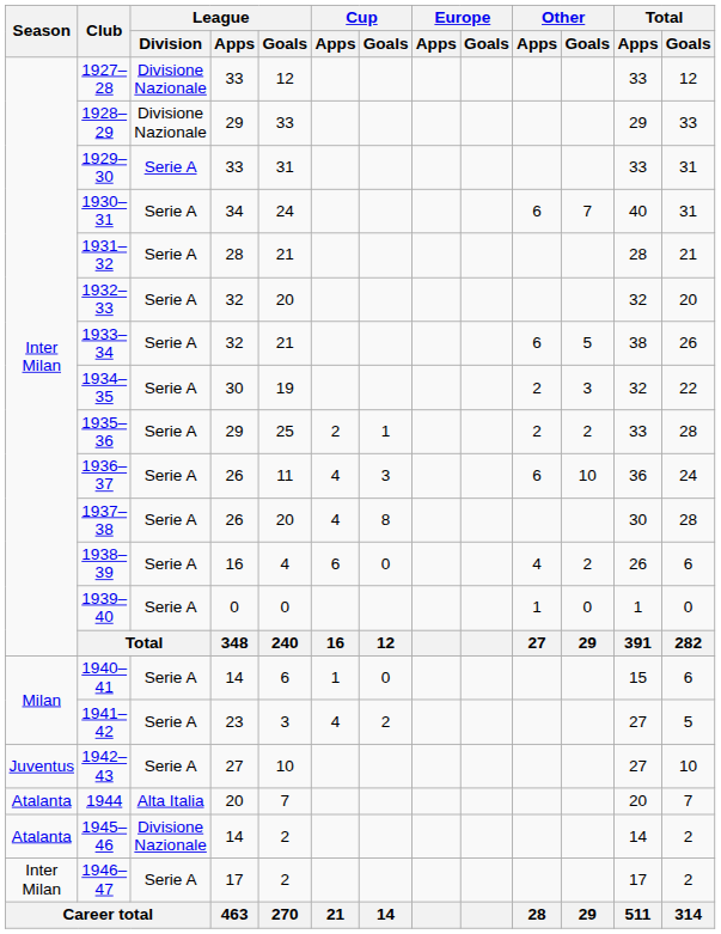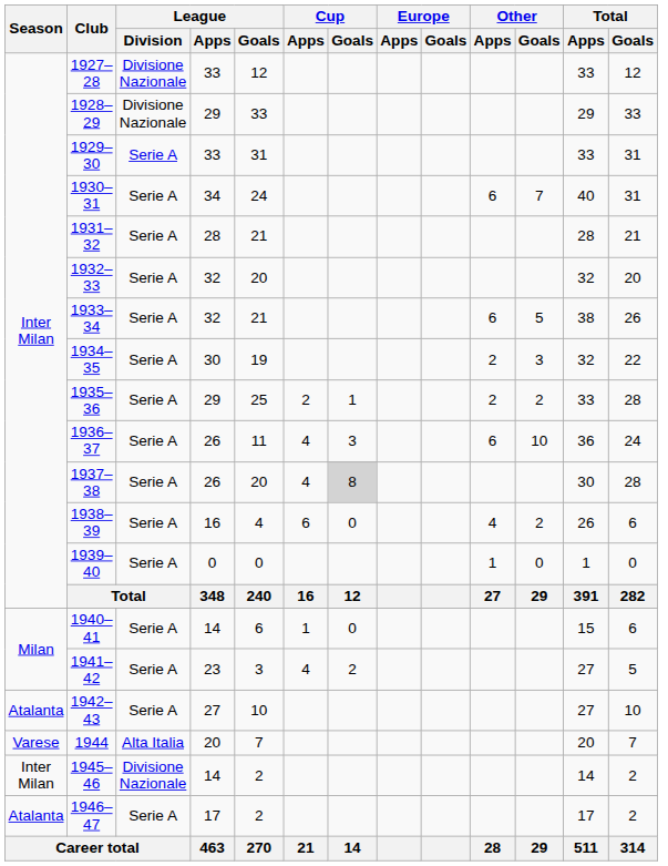 <table class="wikitable" style="text-align:center">
 <tr>
 <th rowspan="2">Season</th>
 <th rowspan="2">Club</th>
 <th colspan="3">League</th>
 <th colspan="2"><a href='#'>Cup</a></th>
 <th colspan="2"><a href='#'>Europe</a></th>
 <th colspan="2"><a href='#'>Other</a></th>
 <th colspan="2">Total</th>
 </tr>
 <tr>
 <th>Division</th>
 <th width="40">Apps</th>
 <th width="40">Goals</th>
 <th width="40">Apps</th>
 <th width="40">Goals</th>
 <th width="40">Apps</th>
 <th width="40">Goals</th>
 <th width="40">Apps</th>
 <th width="40">Goals</th>
 <th width="40">Apps</th>
 <th width="40">Goals</th>
 </tr>
 <tr>
 <td rowspan="14"><a href='#'>Inter Milan</a></td>
 <td><a href='#'>1927–28</a></td>
 <td><a href='#'>Divisione Nazionale</a></td>
 <td>33</td>
 <td>12</td>
 <td></td>
 <td></td>
 <td></td>
 <td></td>
 <td></td>
 <td></td>
 <td>33</td>
 <td>12</td>
 </tr>
 <tr>
 <td><a href='#'>1928–29</a></td>
 <td>Divisione Nazionale</td>
 <td>29</td>
 <td>33</td>
 <td></td>
 <td></td>
 <td></td>
 <td></td>
 <td></td>
 <td></td>
 <td>29</td>
 <td>33</td>
 </tr>
 <tr>
 <td><a href='#'>1929–30</a></td>
 <td><a href='#'>Serie A</a></td>
 <td>33</td>
 <td>31</td>
 <td></td>
 <td></td>
 <td></td>
 <td></td>
 <td></td>
 <td></td>
 <td>33</td>
 <td>31</td>
 </tr>
 <tr>
 <td><a href='#'>1930–31</a></td>
 <td>Serie A</td>
 <td>34</td>
 <td>24</td>
 <td></td>
 <td></td>
 <td></td>
 <td></td>
 <td>6</td>
 <td>7</td>
 <td>40</td>
 <td>31</td>
 </tr>
 <tr>
 <td><a href='#'>1931–32</a></td>
 <td>Serie A</td>
 <td>28</td>
 <td>21</td>
 <td></td>
 <td></td>
 <td></td>
 <td></td>
 <td></td>
 <td></td>
 <td>28</td>
 <td>21</td>
 </tr>
 <tr>
 <td><a href='#'>1932–33</a></td>
 <td>Serie A</td>
 <td>32</td>
 <td>20</td>
 <td></td>
 <td></td>
 <td></td>
 <td></td>
 <td></td>
 <td></td>
 <td>32</td>
 <td>20</td>
 </tr>
 <tr>
 <td><a href='#'>1933–34</a></td>
 <td>Serie A</td>
 <td>32</td>
 <td>21</td>
 <td></td>
 <td></td>
 <td></td>
 <td></td>
 <td>6</td>
 <td>5</td>
 <td>38</td>
 <td>26</td>
 </tr>
 <tr>
 <td><a href='#'>1934–35</a></td>
 <td>Serie A</td>
 <td>30</td>
 <td>19</td>
 <td></td>
 <td></td>
 <td></td>
 <td></td>
 <td>2</td>
 <td>3</td>
 <td>32</td>
 <td>22</td>
 </tr>
 <tr>
 <td><a href='#'>1935–36</a></td>
 <td>Serie A</td>
 <td>29</td>
 <td>25</td>
 <td>2</td>
 <td>1</td>
 <td></td>
 <td></td>
 <td>2</td>
 <td>2</td>
 <td>33</td>
 <td>28</td>
 </tr>
 <tr>
 <td><a href='#'>1936–37</a></td>
 <td>Serie A</td>
 <td>26</td>
 <td>11</td>
 <td>4</td>
 <td>3</td>
 <td></td>
 <td></td>
 <td>6</td>
 <td>10</td>
 <td>36</td>
 <td>24</td>
 </tr>
 <tr>
 <td><a href='#'>1937–38</a></td>
 <td>Serie A</td>
 <td>26</td>
 <td>20</td>
 <td>4</td>
-<td>8</td>
+<td style="background: lightgrey;">8</td>
 <td></td>
 <td></td>
 <td></td>
 <td></td>
 <td>30</td>
 <td>28</td>
 </tr>
 <tr>
 <td><a href='#'>1938–39</a></td>
 <td>Serie A</td>
 <td>16</td>
 <td>4</td>
 <td>6</td>
 <td>0</td>
 <td></td>
 <td></td>
 <td>4</td>
 <td>2</td>
 <td>26</td>
 <td>6</td>
 </tr>
 <tr>
 <td><a href='#'>1939–40</a></td>
 <td>Serie A</td>
 <td>0</td>
 <td>0</td>
 <td></td>
 <td></td>
 <td></td>
 <td></td>
 <td>1</td>
 <td>0</td>
 <td>1</td>
 <td>0</td>
 </tr>
 <tr>
 <th colspan="2">Total</th>
 <th>348</th>
 <th>240</th>
 <th>16</th>
 <th>12</th>
 <th></th>
 <th></th>
 <th>27</th>
 <th>29</th>
 <th>391</th>
 <th>282</th>
 </tr>
 <tr>
 <td rowspan="2"><a href='#'>Milan</a></td>
 <td><a href='#'>1940–41</a></td>
 <td>Serie A</td>
 <td>14</td>
 <td>6</td>
 <td>1</td>
 <td>0</td>
 <td></td>
 <td></td>
 <td></td>
 <td></td>
 <td>15</td>
 <td>6</td>
 </tr>
 <tr>
 <td><a href='#'>1941–42</a></td>
 <td>Serie A</td>
 <td>23</td>
 <td>3</td>
 <td>4</td>
 <td>2</td>
 <td></td>
 <td></td>
 <td></td>
 <td></td>
 <td>27</td>
 <td>5</td>
 </tr>
 <tr>
-<td><a href='#'>Juventus</a></td>
+<td><a href='#'>Atalanta</a></td>
 <td><a href='#'>1942–43</a></td>
 <td>Serie A</td>
 <td>27</td>
 <td>10</td>
 <td></td>
 <td></td>
 <td></td>
 <td></td>
 <td></td>
 <td></td>
 <td>27</td>
 <td>10</td>
 </tr>
 <tr>
-<td><a href='#'>Atalanta</a></td>
+<td><a href='#'>Varese</a></td>
 <td><a href='#'>1944</a></td>
 <td><a href='#'>Alta Italia</a></td>
 <td>20</td>
 <td>7</td>
 <td></td>
 <td></td>
 <td></td>
 <td></td>
 <td></td>
 <td></td>
 <td>20</td>
 <td>7</td>
 </tr>
 <tr>
-<td><a href='#'>Atalanta</a></td>
+<td>Inter Milan</td>
 <td><a href='#'>1945–46</a></td>
 <td><a href='#'>Divisione Nazionale</a></td>
 <td>14</td>
 <td>2</td>
 <td></td>
 <td></td>
 <td></td>
 <td></td>
 <td></td>
 <td></td>
 <td>14</td>
 <td>2</td>
 </tr>
 <tr>
-<td>Inter Milan</td>
+<td><a href='#'>Atalanta</a></td>
 <td><a href='#'>1946–47</a></td>
 <td>Serie A</td>
 <td>17</td>
 <td>2</td>
 <td></td>
 <td></td>
 <td></td>
 <td></td>
 <td></td>
 <td></td>
 <td>17</td>
 <td>2</td>
 </tr>
 <tr>
 <th colspan="3">Career total</th>
 <th>463</th>
 <th>270</th>
 <th>21</th>
 <th>14</th>
 <th></th>
 <th></th>
 <th>28</th>
 <th>29</th>
 <th>511</th>
 <th>314</th>
 </tr>
 </table>
